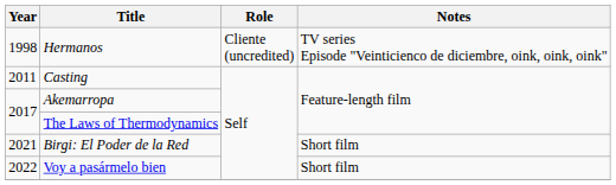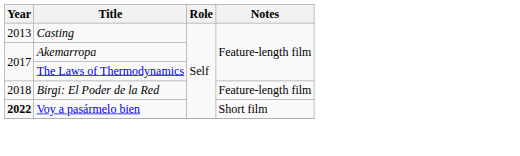 <table class="wikitable sortable">
 <tr>
 <th>Year</th>
 <th>Title</th>
 <th>Role</th>
 <th>Notes</th>
 </tr>
 <tr>
-<td>1998</td>
-<td><em>Hermanos</em></td>
-<td>Cliente<br>(uncredited)</td>
-<td>TV series<br>Episode "Veinticienco de diciembre, oink, oink, oink"</td>
-</tr>
-<tr>
-<td>2011</td>
+<td>2013</td>
 <td><em>Casting</em></td>
 <td rowspan=5>Self</td>
 <td rowspan=3>Feature-length film</td>
 </tr>
 <tr>
 <td rowspan=2>2017</td>
 <td><em>Akemarropa</em></td>
 </tr>
 <tr>
 <td><a href='#'>The Laws of Thermodynamics</a></td>
 </tr>
 <tr>
-<td>2021</td>
+<td>2018</td>
 <td><em>Birgi: El Poder de la Red</em></td>
-<td>Short film</td>
+<td>Feature-length film</td>
 </tr>
 <tr>
-<td>2022</td>
+<td><strong>2022</strong></td>
 <td><a href='#'>Voy a pasármelo bien</a></td>
 <td>Short film</td>
 </tr>
 <tr>
 </tr>
 </table>
